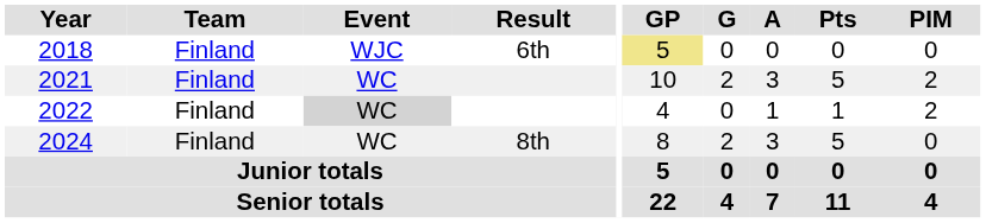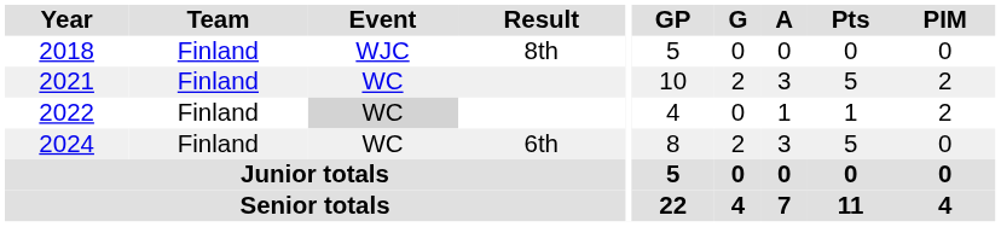 <table border="0" cellpadding="1" cellspacing="0" ID="Table3" style="text-align:center; width:40em">
 <tr ALIGN="center" bgcolor="#e0e0e0">
 <th>Year</th>
 <th>Team</th>
 <th>Event</th>
 <th>Result</th>
 <th rowspan="99" bgcolor="#ffffff"></th>
 <th>GP</th>
 <th>G</th>
 <th>A</th>
 <th>Pts</th>
 <th>PIM</th>
 </tr>
 <tr>
 <td><a href='#'>2018</a></td>
 <td><a href='#'>Finland</a></td>
 <td><a href='#'>WJC</a></td>
-<td>6th</td>
-<td style="background: khaki;">5</td>
+<td>8th</td>
+<td>5</td>
 <td>0</td>
 <td>0</td>
 <td>0</td>
 <td>0</td>
 </tr>
 <tr bgcolor="#f0f0f0">
 <td><a href='#'>2021</a></td>
 <td><a href='#'>Finland</a></td>
 <td><a href='#'>WC</a></td>
 <td></td>
 <td>10</td>
 <td>2</td>
 <td>3</td>
 <td>5</td>
 <td>2</td>
 </tr>
 <tr>
 <td><a href='#'>2022</a></td>
 <td>Finland</td>
 <td style="background: lightgrey;">WC</td>
 <td></td>
 <td>4</td>
 <td>0</td>
 <td>1</td>
 <td>1</td>
 <td>2</td>
 </tr>
 <tr bgcolor="#f0f0f0">
 <td><a href='#'>2024</a></td>
 <td>Finland</td>
 <td>WC</td>
-<td>8th</td>
+<td>6th</td>
 <td>8</td>
 <td>2</td>
 <td>3</td>
 <td>5</td>
 <td>0</td>
 </tr>
 <tr bgcolor="#e0e0e0">
 <th colspan="4">Junior totals</th>
 <th>5</th>
 <th>0</th>
 <th>0</th>
 <th>0</th>
 <th>0</th>
 </tr>
 <tr bgcolor="#e0e0e0">
 <th colspan="4">Senior totals</th>
 <th>22</th>
 <th>4</th>
 <th>7</th>
 <th>11</th>
 <th>4</th>
 </tr>
 </table>
